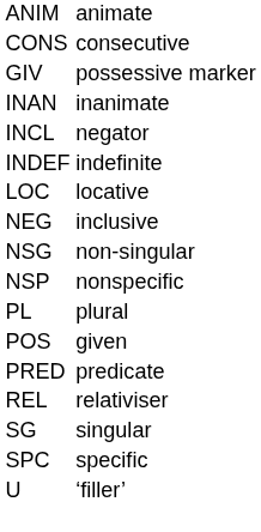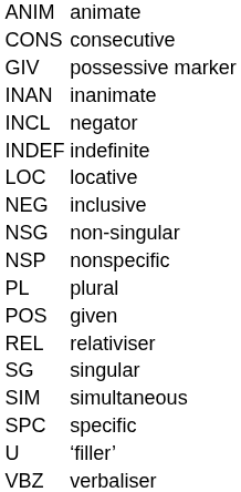 <table>
 <tr>
 <td>ANIM</td>
 <td>animate</td>
 </tr>
 <tr>
 <td>CONS</td>
 <td>consecutive</td>
 </tr>
 <tr>
 <td>GIV</td>
 <td>possessive marker</td>
 </tr>
 <tr>
 <td>INAN</td>
 <td>inanimate</td>
 </tr>
 <tr>
 <td>INCL</td>
 <td>negator</td>
 </tr>
 <tr>
 <td>INDEF</td>
 <td>indefinite</td>
 </tr>
 <tr>
 <td>LOC</td>
 <td>locative</td>
 </tr>
 <tr>
 <td>NEG</td>
 <td>inclusive</td>
 </tr>
 <tr>
 <td>NSG</td>
 <td>non-singular</td>
 </tr>
 <tr>
 <td>NSP</td>
 <td>nonspecific</td>
 </tr>
 <tr>
 <td>PL</td>
 <td>plural</td>
 </tr>
 <tr>
 <td>POS</td>
 <td>given</td>
 </tr>
 <tr>
-<td>PRED</td>
-<td>predicate</td>
-</tr>
-<tr>
 <td>REL</td>
 <td>relativiser</td>
 </tr>
 <tr>
 <td>SG</td>
 <td>singular</td>
+</tr>
+<tr>
+<td>SIM</td>
+<td>simultaneous</td>
 </tr>
 <tr>
 <td>SPC</td>
 <td>specific</td>
 </tr>
 <tr>
 <td>U</td>
 <td>‘filler’</td>
 </tr>
+<tr>
+<td>VBZ</td>
+<td>verbaliser</td>
+</tr>
 </table>
